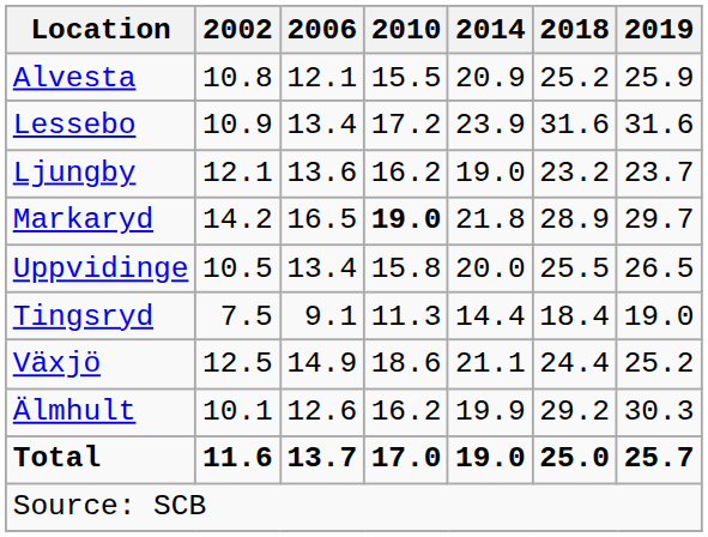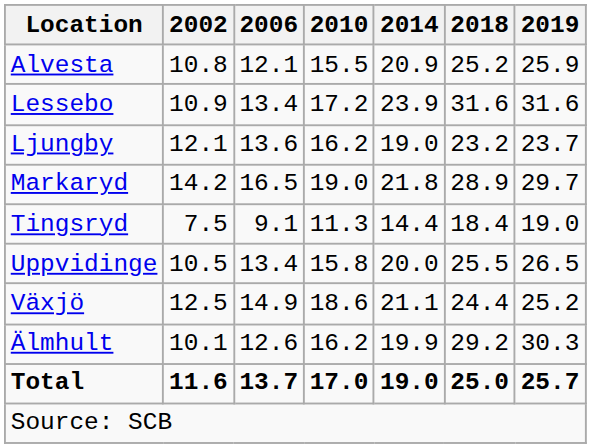 <table class="wikitable sortable" style=text-align:right>
 <tr>
 <th>Location</th>
 <th>2002</th>
 <th>2006</th>
 <th>2010</th>
 <th>2014</th>
 <th>2018</th>
 <th>2019</th>
 </tr>
 <tr>
 <td align=left><a href='#'>Alvesta</a></td>
 <td>10.8</td>
 <td>12.1</td>
 <td>15.5</td>
 <td>20.9</td>
 <td>25.2</td>
 <td>25.9</td>
 </tr>
 <tr>
 <td align=left><a href='#'>Lessebo</a></td>
 <td>10.9</td>
 <td>13.4</td>
 <td>17.2</td>
 <td>23.9</td>
 <td>31.6</td>
 <td>31.6</td>
 </tr>
 <tr>
 <td align=left><a href='#'>Ljungby</a></td>
 <td>12.1</td>
 <td>13.6</td>
 <td>16.2</td>
 <td>19.0</td>
 <td>23.2</td>
 <td>23.7</td>
 </tr>
 <tr>
 <td align=left><a href='#'>Markaryd</a></td>
 <td>14.2</td>
 <td>16.5</td>
-<td><strong>19.0</strong></td>
+<td>19.0</td>
 <td>21.8</td>
 <td>28.9</td>
 <td>29.7</td>
+</tr>
+<tr>
+<td align=left><a href='#'>Tingsryd</a></td>
+<td>7.5</td>
+<td>9.1</td>
+<td>11.3</td>
+<td>14.4</td>
+<td>18.4</td>
+<td>19.0</td>
 </tr>
 <tr>
 <td align=left><a href='#'>Uppvidinge</a></td>
 <td>10.5</td>
 <td>13.4</td>
 <td>15.8</td>
 <td>20.0</td>
 <td>25.5</td>
 <td>26.5</td>
-</tr>
-<tr>
-<td align=left><a href='#'>Tingsryd</a></td>
-<td>7.5</td>
-<td>9.1</td>
-<td>11.3</td>
-<td>14.4</td>
-<td>18.4</td>
-<td>19.0</td>
 </tr>
 <tr>
 <td align=left><a href='#'>Växjö</a></td>
 <td>12.5</td>
 <td>14.9</td>
 <td>18.6</td>
 <td>21.1</td>
 <td>24.4</td>
 <td>25.2</td>
 </tr>
 <tr>
 <td align=left><a href='#'>Älmhult</a></td>
 <td>10.1</td>
 <td>12.6</td>
 <td>16.2</td>
 <td>19.9</td>
 <td>29.2</td>
 <td>30.3</td>
 </tr>
 <tr>
 <td align=left><strong>Total</strong></td>
 <td><strong>11.6</strong></td>
 <td><strong>13.7</strong></td>
 <td><strong>17.0</strong></td>
 <td><strong>19.0</strong></td>
 <td><strong>25.0</strong></td>
 <td><strong>25.7</strong></td>
 </tr>
 <tr>
 <td align=left colspan=7>Source: SCB </td>
 </tr>
 </table>
